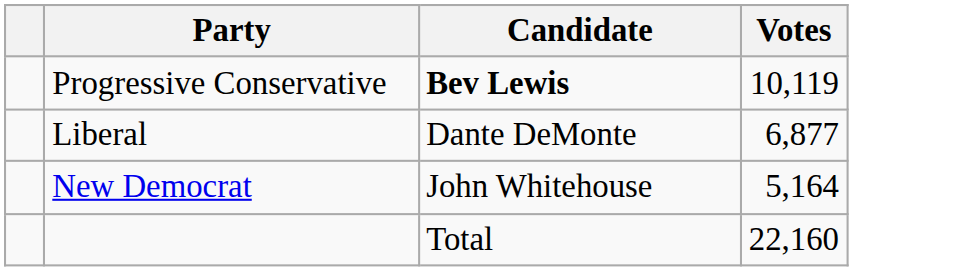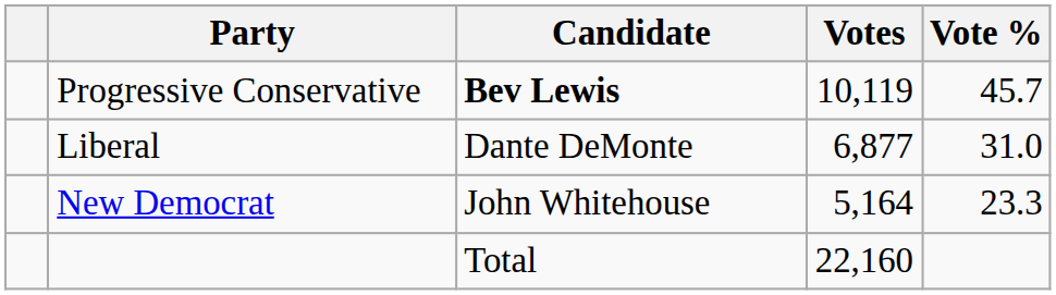 <table class="wikitable">
 <tr>
 <th></th>
 <th scope="col" width="175">Party</th>
 <th scope="col" width="150">Candidate</th>
 <th>Votes</th>
+<th>Vote %</th>
 </tr>
 <tr>
 <td>   </td>
 <td>Progressive Conservative</td>
 <td><strong>Bev Lewis</strong></td>
 <td align=right>10,119</td>
+<td align=right>45.7</td>
 </tr>
 <tr>
 <td>   </td>
 <td>Liberal</td>
 <td>Dante DeMonte</td>
 <td align=right>6,877</td>
+<td align=right>31.0</td>
 </tr>
 <tr>
 <td>   </td>
 <td><a href='#'>New Democrat</a></td>
 <td>John Whitehouse</td>
 <td align=right>5,164</td>
+<td align=right>23.3</td>
 </tr>
 <tr>
 <td></td>
 <td></td>
 <td>Total</td>
 <td align=right>22,160</td>
+<td></td>
 </tr>
 </table>
